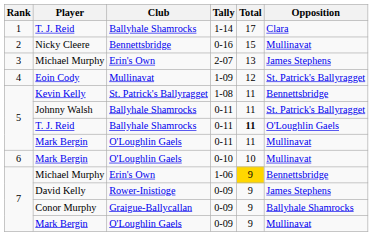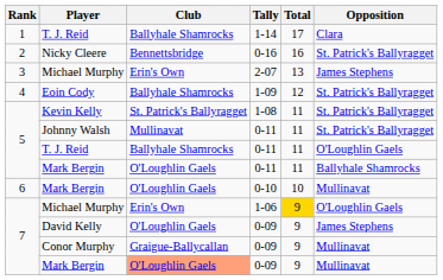 <table class="wikitable">
 <tr>
 <th>Rank</th>
 <th>Player</th>
 <th>Club</th>
 <th>Tally</th>
 <th>Total</th>
 <th>Opposition</th>
 </tr>
 <tr>
 <td rowspan="1" style="text-align:center;">1</td>
 <td><a href='#'>T. J. Reid</a></td>
 <td><a href='#'>Ballyhale Shamrocks</a></td>
 <td align=center>1-14</td>
 <td align=center>17</td>
 <td><a href='#'>Clara</a></td>
 </tr>
 <tr>
 <td rowspan="1" style="text-align:center;">2</td>
 <td>Nicky Cleere</td>
 <td><a href='#'>Bennettsbridge</a></td>
 <td align=center>0-16</td>
-<td align=center>15</td>
-<td><a href='#'>Mullinavat</a></td>
+<td align=center>16</td>
+<td><a href='#'>St. Patrick's Ballyragget</a></td>
 </tr>
 <tr>
 <td rowspan="1" style="text-align:center;">3</td>
 <td>Michael Murphy</td>
 <td><a href='#'>Erin's Own</a></td>
 <td align=center>2-07</td>
 <td align=center>13</td>
 <td><a href='#'>James Stephens</a></td>
 </tr>
 <tr>
 <td rowspan="1" style="text-align:center;">4</td>
 <td><a href='#'>Eoin Cody</a></td>
-<td><a href='#'>Mullinavat</a></td>
+<td><a href='#'>Ballyhale Shamrocks</a></td>
 <td align=center>1-09</td>
 <td align=center>12</td>
 <td><a href='#'>St. Patrick's Ballyragget</a></td>
 </tr>
 <tr>
 <td rowspan="4" style="text-align:center;">5</td>
 <td><a href='#'>Kevin Kelly</a></td>
 <td><a href='#'>St. Patrick's Ballyragget</a></td>
 <td align=center>1-08</td>
 <td align=center>11</td>
-<td><a href='#'>Bennettsbridge</a></td>
+<td><a href='#'>St. Patrick's Ballyragget</a></td>
 </tr>
 <tr>
 <td>Johnny Walsh</td>
-<td><a href='#'>Ballyhale Shamrocks</a></td>
+<td><a href='#'>Mullinavat</a></td>
 <td align=center>0-11</td>
 <td align=center>11</td>
 <td><a href='#'>St. Patrick's Ballyragget</a></td>
 </tr>
 <tr>
 <td><a href='#'>T. J. Reid</a></td>
 <td><a href='#'>Ballyhale Shamrocks</a></td>
 <td align=center>0-11</td>
-<td align=center><strong>11</strong></td>
+<td align=center>11</td>
 <td><a href='#'>O'Loughlin Gaels</a></td>
 </tr>
 <tr>
 <td><a href='#'>Mark Bergin</a></td>
 <td><a href='#'>O'Loughlin Gaels</a></td>
 <td align=center>0-11</td>
 <td align=center>11</td>
-<td><a href='#'>Mullinavat</a></td>
+<td><a href='#'>Ballyhale Shamrocks</a></td>
 </tr>
 <tr>
 <td rowspan="1" style="text-align:center;">6</td>
 <td><a href='#'>Mark Bergin</a></td>
 <td><a href='#'>O'Loughlin Gaels</a></td>
 <td align=center>0-10</td>
 <td align=center>10</td>
 <td><a href='#'>Mullinavat</a></td>
 </tr>
 <tr>
 <td rowspan="4" style="text-align:center;">7</td>
 <td>Michael Murphy</td>
 <td><a href='#'>Erin's Own</a></td>
 <td align=center>1-06</td>
 <td align=center style="background: gold;">9</td>
-<td><a href='#'>Bennettsbridge</a></td>
+<td><a href='#'>O'Loughlin Gaels</a></td>
 </tr>
 <tr>
 <td>David Kelly</td>
-<td><a href='#'>Rower-Inistioge</a></td>
+<td><a href='#'>O'Loughlin Gaels</a></td>
 <td align=center>0-09</td>
 <td align=center>9</td>
 <td><a href='#'>James Stephens</a></td>
 </tr>
 <tr>
 <td>Conor Murphy</td>
 <td><a href='#'>Graigue-Ballycallan</a></td>
 <td align=center>0-09</td>
 <td align=center>9</td>
-<td><a href='#'>Ballyhale Shamrocks</a></td>
+<td><a href='#'>Mullinavat</a></td>
 </tr>
 <tr>
 <td><a href='#'>Mark Bergin</a></td>
-<td><a href='#'>O'Loughlin Gaels</a></td>
+<td style="background: lightsalmon;"><a href='#'>O'Loughlin Gaels</a></td>
 <td align=center>0-09</td>
 <td align=center>9</td>
 <td><a href='#'>Mullinavat</a></td>
 </tr>
 </table>
